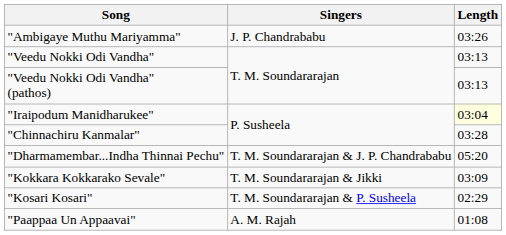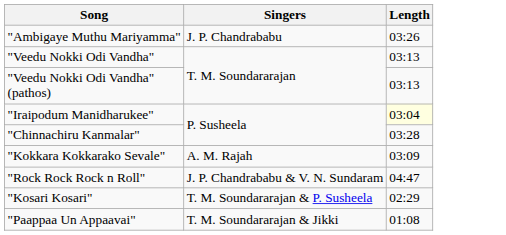 <table class="wikitable">
 <tr>
 <th>Song</th>
 <th>Singers</th>
 <th>Length</th>
 </tr>
 <tr>
 <td>"Ambigaye Muthu Mariyamma"</td>
 <td>J. P. Chandrababu</td>
 <td>03:26</td>
 </tr>
 <tr>
 <td>"Veedu Nokki Odi Vandha"</td>
 <td rowspan=2>T. M. Soundararajan</td>
 <td>03:13</td>
 </tr>
 <tr>
 <td>"Veedu Nokki Odi Vandha"<br>(pathos)</td>
 <td>03:13</td>
 </tr>
 <tr>
 <td>"Iraipodum Manidharukee"</td>
 <td rowspan=2>P. Susheela</td>
 <td style="background: lightyellow;">03:04</td>
 </tr>
 <tr>
 <td>"Chinnachiru Kanmalar"</td>
 <td>03:28</td>
 </tr>
 <tr>
-<td>"Dharmamembar...Indha Thinnai Pechu"</td>
-<td>T. M. Soundararajan & J. P. Chandrababu</td>
-<td>05:20</td>
+<td>"Kokkara Kokkarako Sevale"</td>
+<td>A. M. Rajah</td>
+<td>03:09</td>
 </tr>
 <tr>
-<td>"Kokkara Kokkarako Sevale"</td>
-<td>T. M. Soundararajan & Jikki</td>
-<td>03:09</td>
+<td>"Rock Rock Rock n Roll"</td>
+<td>J. P. Chandrababu & V. N. Sundaram</td>
+<td>04:47</td>
 </tr>
 <tr>
 <td>"Kosari Kosari"</td>
 <td>T. M. Soundararajan & <a href='#'>P. Susheela</a></td>
 <td>02:29</td>
 </tr>
 <tr>
 <td>"Paappaa Un Appaavai"</td>
-<td>A. M. Rajah</td>
+<td>T. M. Soundararajan & Jikki</td>
 <td>01:08</td>
 </tr>
 </table>
